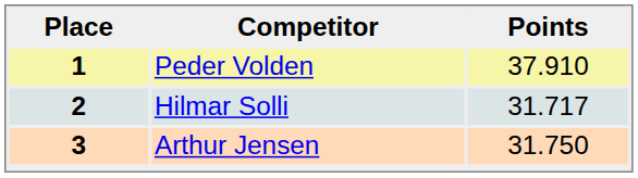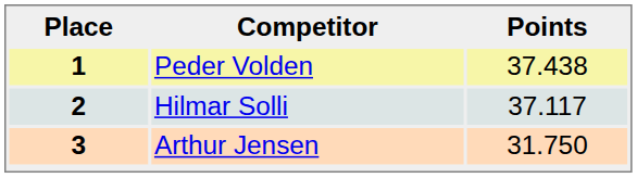 <table style="border-style:solid;border-width:1px;border-color:#808080;background-color:#EFEFEF" cellspacing="2" cellpadding="2" width="380px">
 <tr bgcolor="#EFEFEF">
 <th align=center>Place</th>
 <th align=center>Competitor</th>
 <th align=center>Points</th>
 </tr>
 <tr align="center" valign="top" bgcolor="#F7F6A8">
 <th>1</th>
 <td align="left"> <a href='#'>Peder Volden</a></td>
-<td align="center">37.910</td>
+<td align="center">37.438</td>
 </tr>
 <tr align="center" valign="top" bgcolor="#DCE5E5">
 <th>2</th>
 <td align="left"> <a href='#'>Hilmar Solli</a></td>
-<td align="center">31.717</td>
+<td align="center">37.117</td>
 </tr>
 <tr align="center" valign="top" bgcolor="#FFDAB9">
 <th>3</th>
 <td align="left"> <a href='#'>Arthur Jensen</a></td>
 <td align="center">31.750</td>
 </tr>
 <tr align="center" valign="top" bgcolor="#FFFFFF">
 </tr>
 </table>
